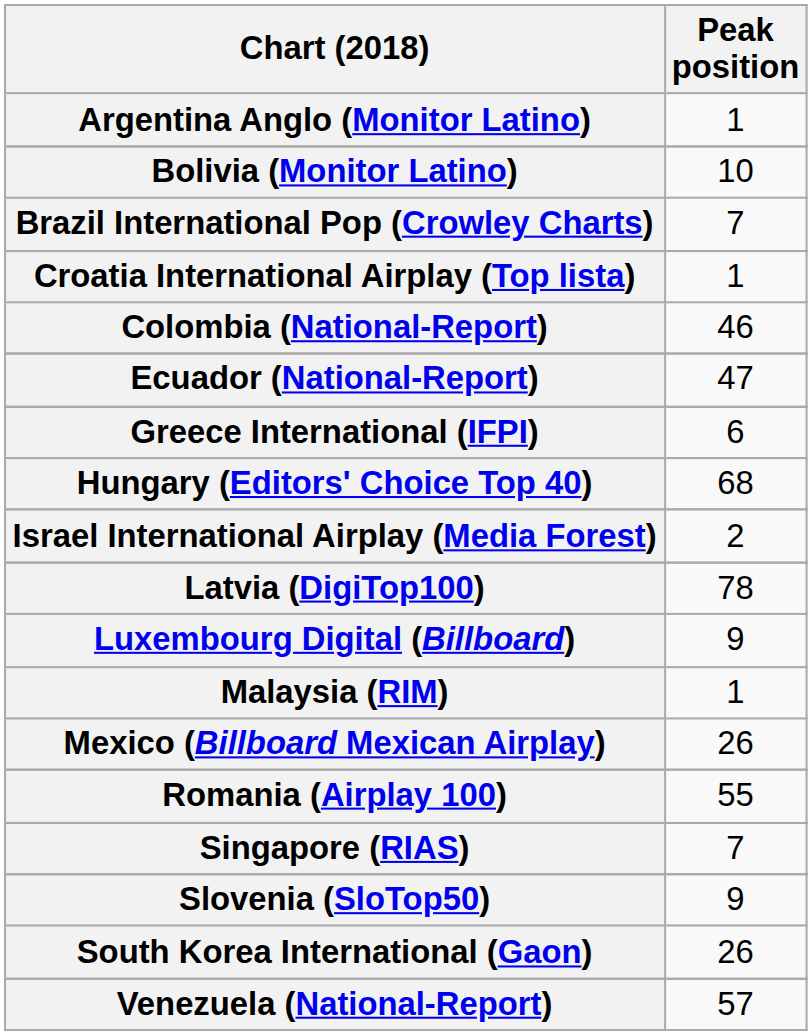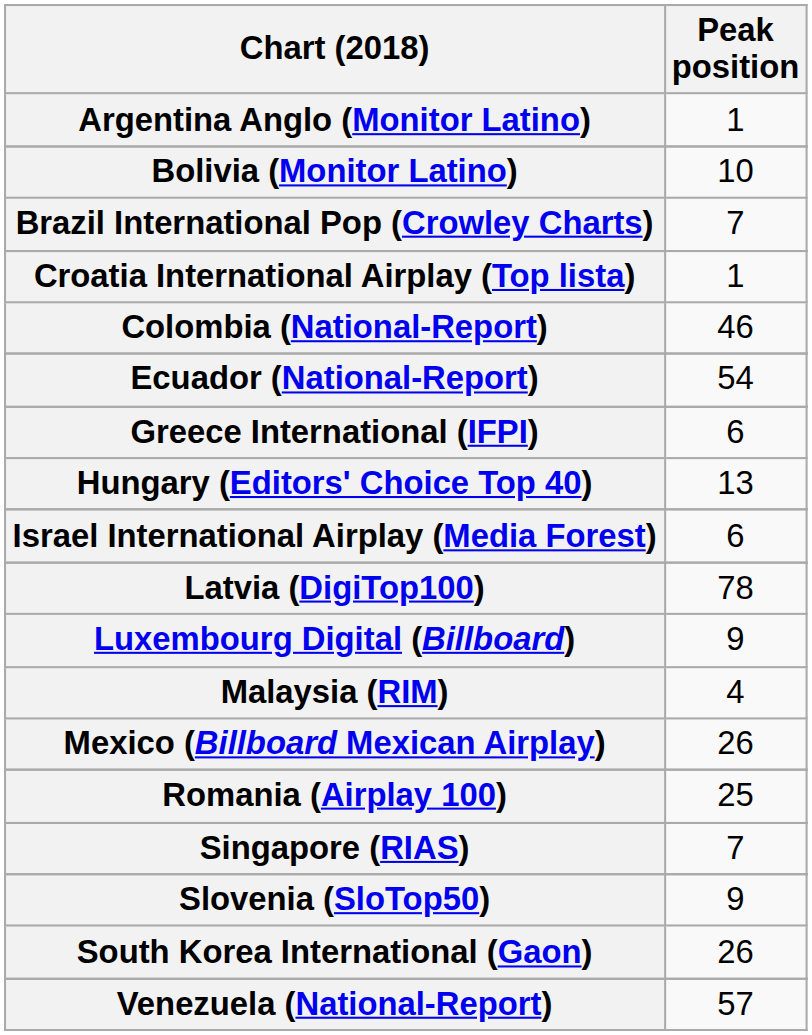 <table class="wikitable sortable plainrowheaders" style="text-align:center">
 <tr>
 <th scope="col">Chart (2018)</th>
 <th scope="col">Peak<br>position</th>
 </tr>
 <tr>
 <th scope="row">Argentina Anglo (<a href='#'>Monitor Latino</a>)</th>
 <td>1</td>
 </tr>
 <tr>
 </tr>
 <tr>
 </tr>
 <tr>
 </tr>
 <tr>
 </tr>
 <tr>
 <th scope="row">Bolivia (<a href='#'>Monitor Latino</a>)</th>
 <td>10</td>
 </tr>
 <tr>
 <th scope="row">Brazil International Pop (<a href='#'>Crowley Charts</a>)</th>
 <td>7</td>
 </tr>
 <tr>
 </tr>
 <tr>
 </tr>
 <tr>
 </tr>
 <tr>
 <th scope="row">Croatia International Airplay (<a href='#'>Top lista</a>)</th>
 <td>1</td>
 </tr>
 <tr>
 <th scope="row">Colombia (<a href='#'>National-Report</a>)</th>
 <td>46</td>
 </tr>
 <tr>
 </tr>
 <tr>
 </tr>
 <tr>
 </tr>
 <tr>
 <th scope="row">Ecuador (<a href='#'>National-Report</a>)</th>
-<td>47</td>
+<td>54</td>
 </tr>
 <tr>
 </tr>
 <tr>
 </tr>
 <tr>
 </tr>
 <tr>
 </tr>
 <tr>
 <th scope="row">Greece International (<a href='#'>IFPI</a>)</th>
 <td>6</td>
 </tr>
 <tr>
 <th scope="row">Hungary (<a href='#'>Editors' Choice Top 40</a>)</th>
-<td>68</td>
+<td>13</td>
 </tr>
 <tr>
 </tr>
 <tr>
 </tr>
 <tr>
 </tr>
 <tr>
 <th scope="row">Israel International Airplay (<a href='#'>Media Forest</a>)</th>
-<td>2</td>
+<td>6</td>
 </tr>
 <tr>
 </tr>
 <tr>
 <th scope="row">Latvia (<a href='#'>DigiTop100</a>)</th>
 <td>78</td>
 </tr>
 <tr>
 <th scope="row"><a href='#'>Luxembourg Digital</a> (<em><a href='#'>Billboard</a></em>)</th>
 <td>9</td>
 </tr>
 <tr>
 <th scope="row">Malaysia (<a href='#'>RIM</a>)</th>
-<td>1</td>
+<td>4</td>
 </tr>
 <tr>
 <th scope="row">Mexico (<a href='#'><em>Billboard</em> Mexican Airplay</a>)</th>
 <td>26</td>
 </tr>
 <tr>
 </tr>
 <tr>
 </tr>
 <tr>
 </tr>
 <tr>
 </tr>
 <tr>
 </tr>
 <tr>
 </tr>
 <tr>
 </tr>
 <tr>
 <th scope="row">Romania (<a href='#'>Airplay 100</a>)</th>
-<td>55</td>
+<td>25</td>
 </tr>
 <tr>
 </tr>
 <tr>
 <th scope="row">Singapore (<a href='#'>RIAS</a>)</th>
 <td>7</td>
 </tr>
 <tr>
 </tr>
 <tr>
 </tr>
 <tr>
 <th scope="row">Slovenia (<a href='#'>SloTop50</a>)</th>
 <td>9</td>
 </tr>
 <tr>
 <th scope="row">South Korea International (<a href='#'>Gaon</a>)</th>
 <td>26</td>
 </tr>
 <tr>
 </tr>
 <tr>
 </tr>
 <tr>
 </tr>
 <tr>
 </tr>
 <tr>
 </tr>
 <tr>
 </tr>
 <tr>
 </tr>
 <tr>
 </tr>
 <tr>
 </tr>
 <tr>
 <th scope="row">Venezuela (<a href='#'>National-Report</a>)</th>
 <td>57</td>
 </tr>
 </table>
